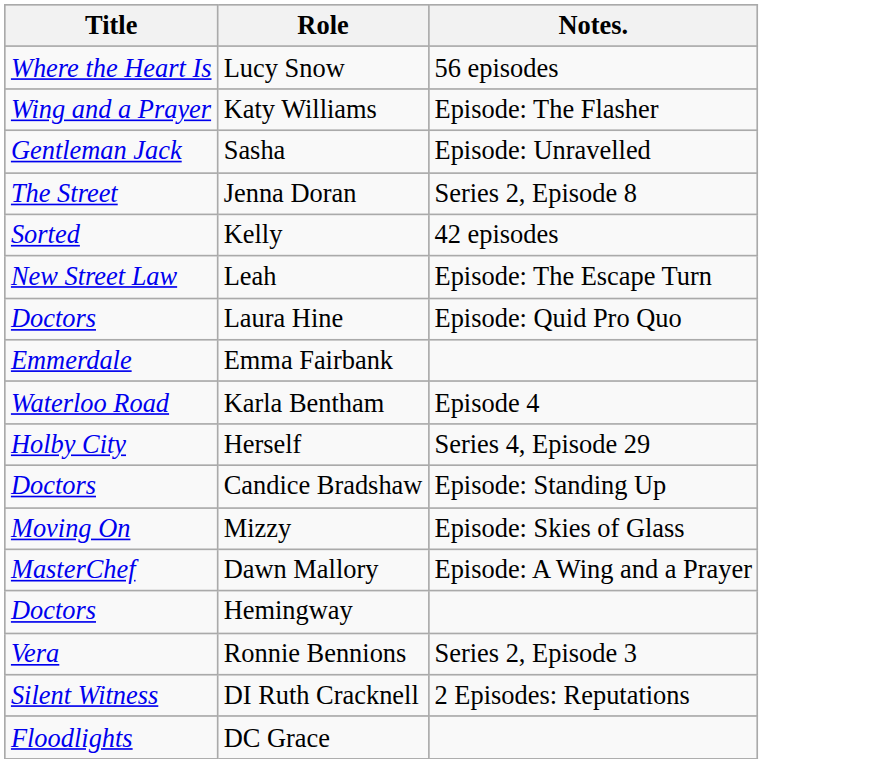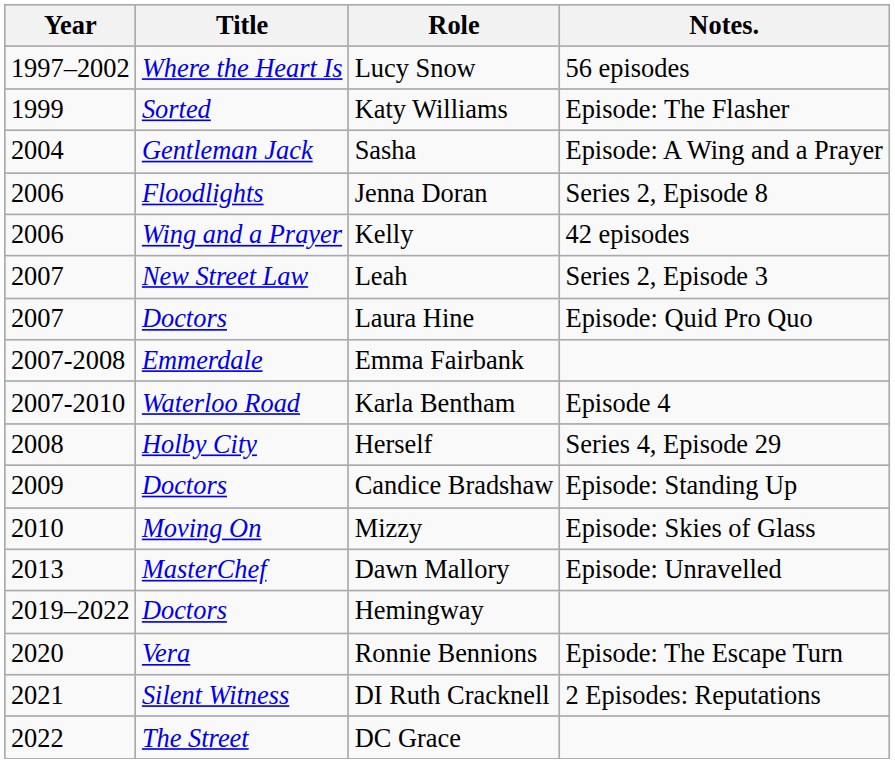 <table class="wikitable sortable">
 <tr>
+<th>Year</th>
 <th>Title</th>
 <th>Role</th>
 <th>Notes.</th>
 </tr>
 <tr>
+<td>1997–2002</td>
 <td><em><a href='#'>Where the Heart Is</a></em></td>
 <td>Lucy Snow</td>
 <td>56 episodes</td>
 </tr>
 <tr>
-<td><em><a href='#'>Wing and a Prayer</a></em></td>
+<td>1999</td>
+<td><em><a href='#'>Sorted</a></em></td>
 <td>Katy Williams</td>
 <td>Episode: The Flasher</td>
 </tr>
 <tr>
+<td>2004</td>
 <td><em><a href='#'>Gentleman Jack</a></em></td>
 <td>Sasha</td>
-<td>Episode: Unravelled</td>
+<td>Episode: A Wing and a Prayer</td>
 </tr>
 <tr>
-<td><em><a href='#'>The Street</a></em></td>
+<td>2006</td>
+<td><em><a href='#'>Floodlights</a></em></td>
 <td>Jenna Doran</td>
 <td>Series 2, Episode 8</td>
 </tr>
 <tr>
-<td><em><a href='#'>Sorted</a></em></td>
+<td>2006</td>
+<td><em><a href='#'>Wing and a Prayer</a></em></td>
 <td>Kelly</td>
 <td>42 episodes</td>
 </tr>
 <tr>
+<td>2007</td>
 <td><em><a href='#'>New Street Law</a></em></td>
 <td>Leah</td>
-<td>Episode: The Escape Turn</td>
+<td>Series 2, Episode 3</td>
 </tr>
 <tr>
+<td>2007</td>
 <td><em><a href='#'>Doctors</a></em></td>
 <td>Laura Hine</td>
 <td>Episode: Quid Pro Quo</td>
 </tr>
 <tr>
+<td>2007-2008</td>
 <td><em><a href='#'>Emmerdale</a></em></td>
 <td>Emma Fairbank</td>
 <td></td>
 </tr>
 <tr>
+<td>2007-2010</td>
 <td><em><a href='#'>Waterloo Road</a></em></td>
 <td>Karla Bentham</td>
 <td>Episode 4</td>
 </tr>
 <tr>
+<td>2008</td>
 <td><em><a href='#'>Holby City</a></em></td>
 <td>Herself</td>
 <td>Series 4, Episode 29</td>
 </tr>
 <tr>
+<td>2009</td>
 <td><em><a href='#'>Doctors</a></em></td>
 <td>Candice Bradshaw</td>
 <td>Episode: Standing Up</td>
 </tr>
 <tr>
+<td>2010</td>
 <td><em><a href='#'>Moving On</a></em></td>
 <td>Mizzy</td>
 <td>Episode: Skies of Glass</td>
 </tr>
 <tr>
+<td>2013</td>
 <td><em><a href='#'>MasterChef</a></em></td>
 <td>Dawn Mallory</td>
-<td>Episode: A Wing and a Prayer</td>
+<td>Episode: Unravelled</td>
 </tr>
 <tr>
+<td>2019–2022</td>
 <td><em><a href='#'>Doctors</a></em></td>
 <td>Hemingway</td>
 <td></td>
 </tr>
 <tr>
+<td>2020</td>
 <td><em><a href='#'>Vera</a></em></td>
 <td>Ronnie Bennions</td>
-<td>Series 2, Episode 3</td>
+<td>Episode: The Escape Turn</td>
 </tr>
 <tr>
+<td>2021</td>
 <td><em><a href='#'>Silent Witness</a></em></td>
 <td>DI Ruth Cracknell</td>
 <td>2 Episodes: Reputations</td>
 </tr>
 <tr>
-<td><em><a href='#'>Floodlights</a></em></td>
+<td>2022</td>
+<td><em><a href='#'>The Street</a></em></td>
 <td>DC Grace</td>
 <td></td>
 </tr>
 </table>
